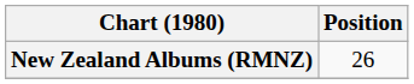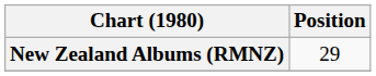 <table class="wikitable plainrowheaders" style="text-align:center">
 <tr>
 <th scope="col">Chart (1980)</th>
 <th scope="col">Position</th>
 </tr>
 <tr>
 <th scope="row">New Zealand Albums (RMNZ)</th>
-<td>26</td>
+<td>29</td>
 </tr>
 <tr>
 </tr>
 </table>
